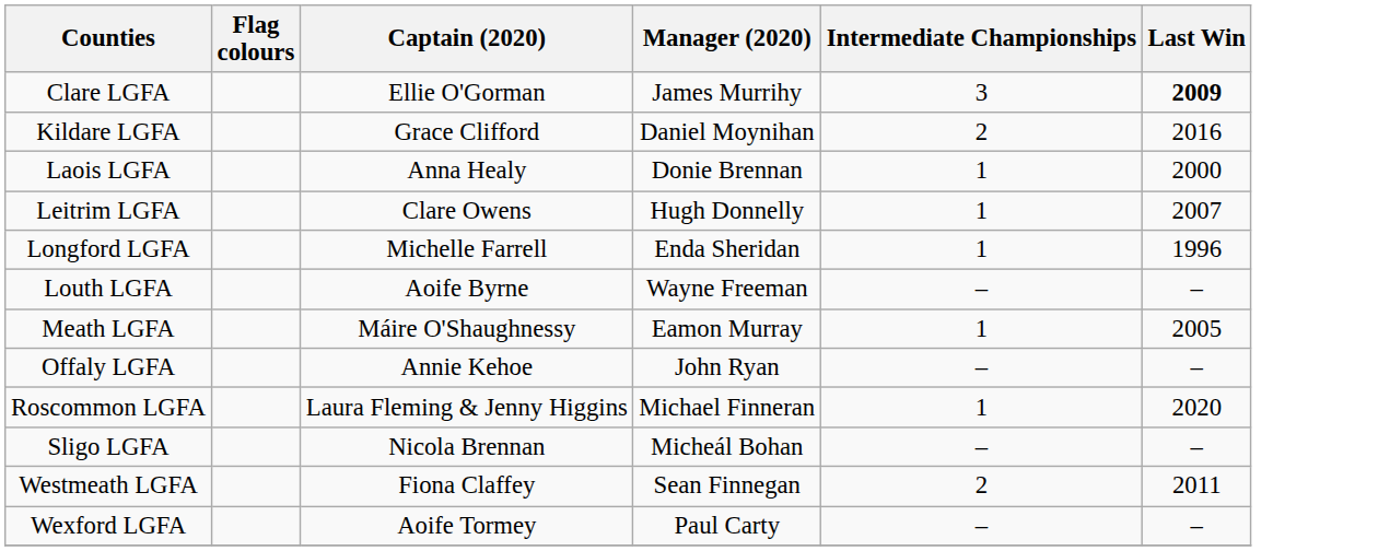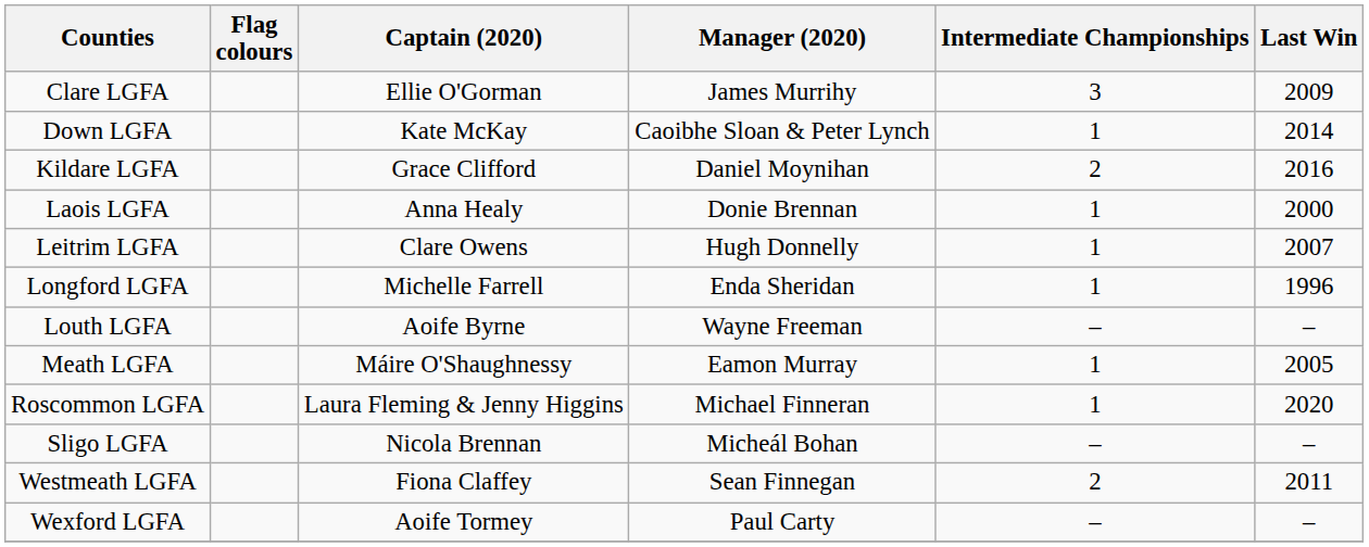 <table class="wikitable sortable" style="text-align:center">
 <tr>
 <th>Counties</th>
 <th>Flag<br>colours</th>
 <th>Captain (2020)</th>
 <th>Manager (2020)</th>
 <th>Intermediate Championships</th>
 <th>Last Win</th>
 </tr>
 <tr>
 <td>Clare LGFA</td>
 <td></td>
 <td>Ellie O'Gorman</td>
 <td>James Murrihy</td>
 <td>3</td>
-<td><strong>2009</strong></td>
+<td>2009</td>
+</tr>
+<tr>
+<td>Down LGFA</td>
+<td></td>
+<td>Kate McKay</td>
+<td>Caoibhe Sloan & Peter Lynch</td>
+<td>1</td>
+<td>2014</td>
 </tr>
 <tr>
 <td>Kildare LGFA</td>
 <td></td>
 <td>Grace Clifford</td>
 <td>Daniel Moynihan</td>
 <td>2</td>
 <td>2016</td>
 </tr>
 <tr>
 <td>Laois LGFA</td>
 <td></td>
 <td>Anna Healy</td>
 <td>Donie Brennan</td>
 <td>1</td>
 <td>2000</td>
 </tr>
 <tr>
 <td>Leitrim LGFA</td>
 <td></td>
 <td>Clare Owens</td>
 <td>Hugh Donnelly</td>
 <td>1</td>
 <td>2007</td>
 </tr>
 <tr>
 <td>Longford LGFA</td>
 <td></td>
 <td>Michelle Farrell</td>
 <td>Enda Sheridan</td>
 <td>1</td>
 <td>1996</td>
 </tr>
 <tr>
 <td>Louth LGFA</td>
 <td></td>
 <td>Aoife Byrne</td>
 <td>Wayne Freeman</td>
 <td>–</td>
 <td>–</td>
 </tr>
 <tr>
 <td>Meath LGFA</td>
 <td></td>
 <td>Máire O'Shaughnessy</td>
 <td>Eamon Murray</td>
 <td>1</td>
 <td>2005</td>
 </tr>
 <tr>
-<td>Offaly LGFA</td>
-<td></td>
-<td>Annie Kehoe</td>
-<td>John Ryan</td>
-<td>–</td>
-<td>–</td>
-</tr>
-<tr>
 <td>Roscommon LGFA</td>
 <td></td>
 <td>Laura Fleming & Jenny Higgins</td>
 <td>Michael Finneran</td>
 <td>1</td>
 <td>2020</td>
 </tr>
 <tr>
 <td>Sligo LGFA</td>
 <td></td>
 <td>Nicola Brennan</td>
 <td>Micheál Bohan</td>
 <td>–</td>
 <td>–</td>
 </tr>
 <tr>
 <td>Westmeath LGFA</td>
 <td></td>
 <td>Fiona Claffey</td>
 <td>Sean Finnegan</td>
 <td>2</td>
 <td>2011</td>
 </tr>
 <tr>
 <td>Wexford LGFA</td>
 <td></td>
 <td>Aoife Tormey</td>
 <td>Paul Carty</td>
 <td>–</td>
 <td>–</td>
 </tr>
 <tr>
 </tr>
 </table>
